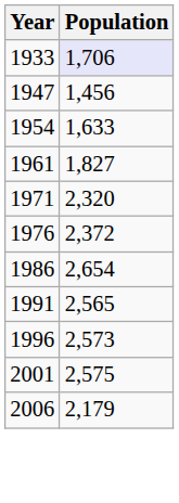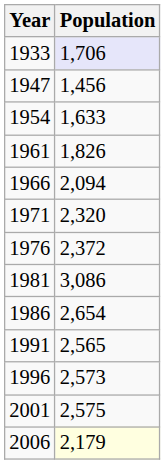 <table class="wikitable">
 <tr>
 <th>Year</th>
 <th>Population</th>
 </tr>
 <tr>
 <td>1933</td>
 <td style="background: lavender;">1,706</td>
 </tr>
 <tr>
 <td>1947</td>
 <td>1,456</td>
 </tr>
 <tr>
 <td>1954</td>
 <td>1,633</td>
 </tr>
 <tr>
 <td>1961</td>
-<td>1,827</td>
+<td>1,826</td>
+</tr>
+<tr>
+<td>1966</td>
+<td>2,094</td>
 </tr>
 <tr>
 <td>1971</td>
 <td>2,320</td>
 </tr>
 <tr>
 <td>1976</td>
 <td>2,372</td>
+</tr>
+<tr>
+<td>1981</td>
+<td>3,086</td>
 </tr>
 <tr>
 <td>1986</td>
 <td>2,654</td>
 </tr>
 <tr>
 <td>1991</td>
 <td>2,565</td>
 </tr>
 <tr>
 <td>1996</td>
 <td>2,573</td>
 </tr>
 <tr>
 <td>2001</td>
 <td>2,575</td>
 </tr>
 <tr>
 <td>2006</td>
-<td>2,179</td>
+<td style="background: lightyellow;">2,179</td>
 </tr>
 </table>
